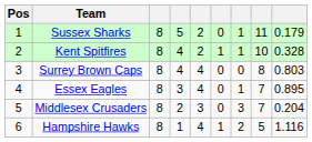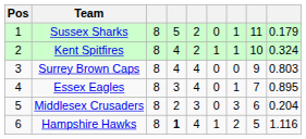 <table class="wikitable sortable">
 <tr>
 <th>Pos</th>
 <th>Team</th>
 <th width=20></th>
 <th width=20></th>
 <th width=20></th>
 <th width=20></th>
 <th width=20></th>
 <th width=20></th>
 <th width=20></th>
 </tr>
 <tr style="text-align:center; background:#cfc;">
 <td>1</td>
 <td><a href='#'>Sussex Sharks</a></td>
 <td>8</td>
 <td>5</td>
 <td>2</td>
 <td>0</td>
 <td>1</td>
 <td>11</td>
 <td>0.179</td>
 </tr>
 <tr style="text-align:center; background:#cfc;">
 <td>2</td>
 <td><a href='#'>Kent Spitfires</a></td>
 <td>8</td>
 <td>4</td>
 <td>2</td>
 <td>1</td>
 <td>1</td>
 <td>10</td>
-<td>0.328</td>
+<td>0.324</td>
 </tr>
 <tr style="text-align:center;">
 <td>3</td>
 <td><a href='#'>Surrey Brown Caps</a></td>
 <td>8</td>
 <td>4</td>
 <td>4</td>
 <td>0</td>
 <td>0</td>
-<td>8</td>
+<td>9</td>
 <td>0.803</td>
 </tr>
 <tr style="text-align:center;">
 <td>4</td>
 <td><a href='#'>Essex Eagles</a></td>
 <td>8</td>
 <td>3</td>
 <td>4</td>
 <td>0</td>
 <td>1</td>
 <td>7</td>
 <td>0.895</td>
 </tr>
 <tr style="text-align:center;">
 <td>5</td>
 <td><a href='#'>Middlesex Crusaders</a></td>
 <td>8</td>
 <td>2</td>
 <td>3</td>
 <td>0</td>
 <td>3</td>
-<td>7</td>
+<td>6</td>
 <td>0.204</td>
 </tr>
 <tr style="text-align:center;">
 <td>6</td>
 <td><a href='#'>Hampshire Hawks</a></td>
 <td>8</td>
-<td>1</td>
+<td><strong>1</strong></td>
 <td>4</td>
 <td>1</td>
 <td>2</td>
 <td>5</td>
 <td>1.116</td>
 </tr>
 </table>
